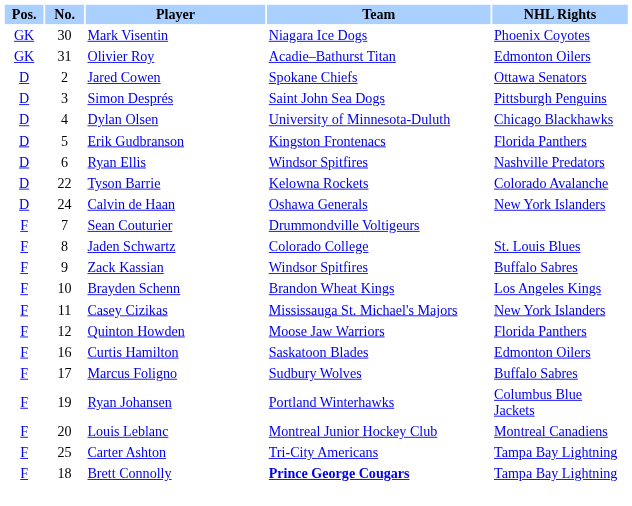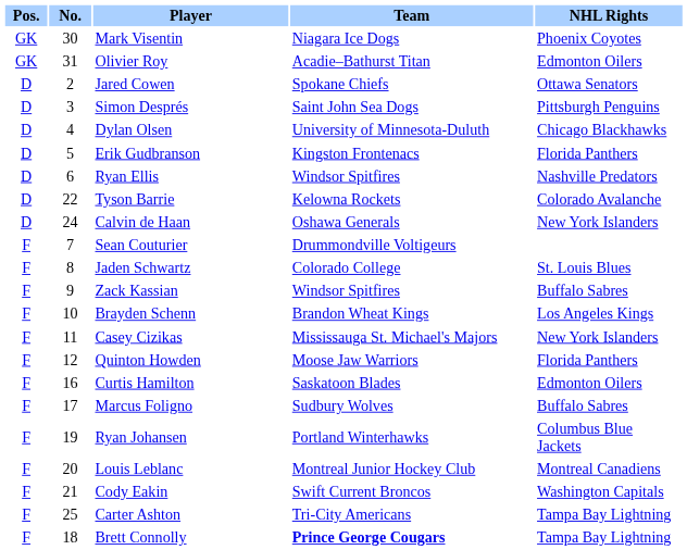 <table border="0" cellspacing="2" cellpadding="2">
 <tr bgcolor=AAD0FF>
 <th width=40>Pos.</th>
 <th width=40>No.</th>
 <th width=200>Player</th>
 <th width=250>Team</th>
 <th width=150>NHL Rights</th>
 </tr>
 <tr>
 <td style="text-align:center;"><a href='#'>GK</a></td>
 <td style="text-align:center;">30</td>
 <td><a href='#'>Mark Visentin</a></td>
 <td> <a href='#'>Niagara Ice Dogs</a></td>
 <td><a href='#'>Phoenix Coyotes</a></td>
 </tr>
 <tr>
 <td style="text-align:center;"><a href='#'>GK</a></td>
 <td style="text-align:center;">31</td>
 <td><a href='#'>Olivier Roy</a></td>
 <td> <a href='#'>Acadie–Bathurst Titan</a></td>
 <td><a href='#'>Edmonton Oilers</a></td>
 </tr>
 <tr>
 <td style="text-align:center;"><a href='#'>D</a></td>
 <td style="text-align:center;">2</td>
 <td><a href='#'>Jared Cowen</a></td>
 <td> <a href='#'>Spokane Chiefs</a></td>
 <td><a href='#'>Ottawa Senators</a></td>
 </tr>
 <tr>
 <td style="text-align:center;"><a href='#'>D</a></td>
 <td style="text-align:center;">3</td>
 <td><a href='#'>Simon Després</a></td>
 <td> <a href='#'>Saint John Sea Dogs</a></td>
 <td><a href='#'>Pittsburgh Penguins</a></td>
 </tr>
 <tr>
 <td style="text-align:center;"><a href='#'>D</a></td>
 <td style="text-align:center;">4</td>
 <td><a href='#'>Dylan Olsen</a></td>
 <td> <a href='#'>University of Minnesota-Duluth</a></td>
 <td><a href='#'>Chicago Blackhawks</a></td>
 </tr>
 <tr>
 <td style="text-align:center;"><a href='#'>D</a></td>
 <td style="text-align:center;">5</td>
 <td><a href='#'>Erik Gudbranson</a></td>
 <td> <a href='#'>Kingston Frontenacs</a></td>
 <td><a href='#'>Florida Panthers</a></td>
 </tr>
 <tr>
 <td style="text-align:center;"><a href='#'>D</a></td>
 <td style="text-align:center;">6</td>
 <td><a href='#'>Ryan Ellis</a></td>
 <td> <a href='#'>Windsor Spitfires</a></td>
 <td><a href='#'>Nashville Predators</a></td>
 </tr>
 <tr>
 <td style="text-align:center;"><a href='#'>D</a></td>
 <td style="text-align:center;">22</td>
 <td><a href='#'>Tyson Barrie</a></td>
 <td> <a href='#'>Kelowna Rockets</a></td>
 <td><a href='#'>Colorado Avalanche</a></td>
 </tr>
 <tr>
 <td style="text-align:center;"><a href='#'>D</a></td>
 <td style="text-align:center;">24</td>
 <td><a href='#'>Calvin de Haan</a></td>
 <td> <a href='#'>Oshawa Generals</a></td>
 <td><a href='#'>New York Islanders</a></td>
 </tr>
 <tr>
 <td style="text-align:center;"><a href='#'>F</a></td>
 <td style="text-align:center;">7</td>
 <td><a href='#'>Sean Couturier</a></td>
 <td> <a href='#'>Drummondville Voltigeurs</a></td>
 <td></td>
 </tr>
 <tr>
 <td style="text-align:center;"><a href='#'>F</a></td>
 <td style="text-align:center;">8</td>
 <td><a href='#'>Jaden Schwartz</a></td>
 <td> <a href='#'>Colorado College</a></td>
 <td><a href='#'>St. Louis Blues</a></td>
 </tr>
 <tr>
 <td style="text-align:center;"><a href='#'>F</a></td>
 <td style="text-align:center;">9</td>
 <td><a href='#'>Zack Kassian</a></td>
 <td> <a href='#'>Windsor Spitfires</a></td>
 <td><a href='#'>Buffalo Sabres</a></td>
 </tr>
 <tr>
 <td style="text-align:center;"><a href='#'>F</a></td>
 <td style="text-align:center;">10</td>
 <td><a href='#'>Brayden Schenn</a></td>
 <td> <a href='#'>Brandon Wheat Kings</a></td>
 <td><a href='#'>Los Angeles Kings</a></td>
 </tr>
 <tr>
 <td style="text-align:center;"><a href='#'>F</a></td>
 <td style="text-align:center;">11</td>
 <td><a href='#'>Casey Cizikas</a></td>
 <td> <a href='#'>Mississauga St. Michael's Majors</a></td>
 <td><a href='#'>New York Islanders</a></td>
 </tr>
 <tr>
 <td style="text-align:center;"><a href='#'>F</a></td>
 <td style="text-align:center;">12</td>
 <td><a href='#'>Quinton Howden</a></td>
 <td> <a href='#'>Moose Jaw Warriors</a></td>
 <td><a href='#'>Florida Panthers</a></td>
 </tr>
 <tr>
 <td style="text-align:center;"><a href='#'>F</a></td>
 <td style="text-align:center;">16</td>
 <td><a href='#'>Curtis Hamilton</a></td>
 <td> <a href='#'>Saskatoon Blades</a></td>
 <td><a href='#'>Edmonton Oilers</a></td>
 </tr>
 <tr>
 <td style="text-align:center;"><a href='#'>F</a></td>
 <td style="text-align:center;">17</td>
 <td><a href='#'>Marcus Foligno</a></td>
 <td> <a href='#'>Sudbury Wolves</a></td>
 <td><a href='#'>Buffalo Sabres</a></td>
 </tr>
 <tr>
 <td style="text-align:center;"><a href='#'>F</a></td>
 <td style="text-align:center;">19</td>
 <td><a href='#'>Ryan Johansen</a></td>
 <td> <a href='#'>Portland Winterhawks</a></td>
 <td><a href='#'>Columbus Blue Jackets</a></td>
 </tr>
 <tr>
 <td style="text-align:center;"><a href='#'>F</a></td>
 <td style="text-align:center;">20</td>
 <td><a href='#'>Louis Leblanc</a></td>
 <td> <a href='#'>Montreal Junior Hockey Club</a></td>
 <td><a href='#'>Montreal Canadiens</a></td>
 </tr>
 <tr>
 <td style="text-align:center;"><a href='#'>F</a></td>
+<td style="text-align:center;">21</td>
+<td><a href='#'>Cody Eakin</a></td>
+<td> <a href='#'>Swift Current Broncos</a></td>
+<td><a href='#'>Washington Capitals</a></td>
+</tr>
+<tr>
+<td style="text-align:center;"><a href='#'>F</a></td>
 <td style="text-align:center;">25</td>
 <td><a href='#'>Carter Ashton</a></td>
 <td> <a href='#'>Tri-City Americans</a></td>
 <td><a href='#'>Tampa Bay Lightning</a></td>
 </tr>
 <tr>
 <td style="text-align:center;"><a href='#'>F</a></td>
 <td style="text-align:center;">18</td>
 <td><a href='#'>Brett Connolly</a></td>
 <td><strong> <a href='#'>Prince George Cougars</a></strong></td>
 <td><a href='#'>Tampa Bay Lightning</a></td>
 </tr>
 </table>
